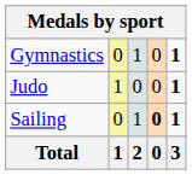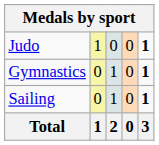 <table class="wikitable" style="font-size:90%; text-align:center;">
 <tr>
 <th colspan="5">Medals by sport</th>
+</tr>
+<tr>
+<td align="left"><a href='#'>Judo</a></td>
+<td style="background:#F7F6A8;">1</td>
+<td style="background:#DCE5E5;">0</td>
+<td style="background:#FFDAB9;">0</td>
+<td><strong>1</strong></td>
 </tr>
 <tr>
 <td align="left"><a href='#'>Gymnastics</a></td>
 <td style="background:#F7F6A8;">0</td>
 <td style="background:#DCE5E5;">1</td>
 <td style="background:#FFDAB9;">0</td>
 <td><strong>1</strong></td>
 </tr>
 <tr>
-<td align="left"><a href='#'>Judo</a></td>
-<td style="background:#F7F6A8;">1</td>
-<td style="background:#DCE5E5;">0</td>
-<td style="background:#FFDAB9;">0</td>
-<td><strong>1</strong></td>
-</tr>
-<tr>
 <td align="left"><a href='#'>Sailing</a></td>
 <td style="background:#F7F6A8;">0</td>
 <td style="background:#DCE5E5;">1</td>
-<td style="background:#FFDAB9;"><strong>0</strong></td>
+<td style="background:#FFDAB9;">0</td>
 <td><strong>1</strong></td>
 </tr>
 <tr class="sortbottom">
 <th>Total</th>
 <th>1</th>
 <th>2</th>
 <th>0</th>
 <th>3</th>
 </tr>
 </table>
